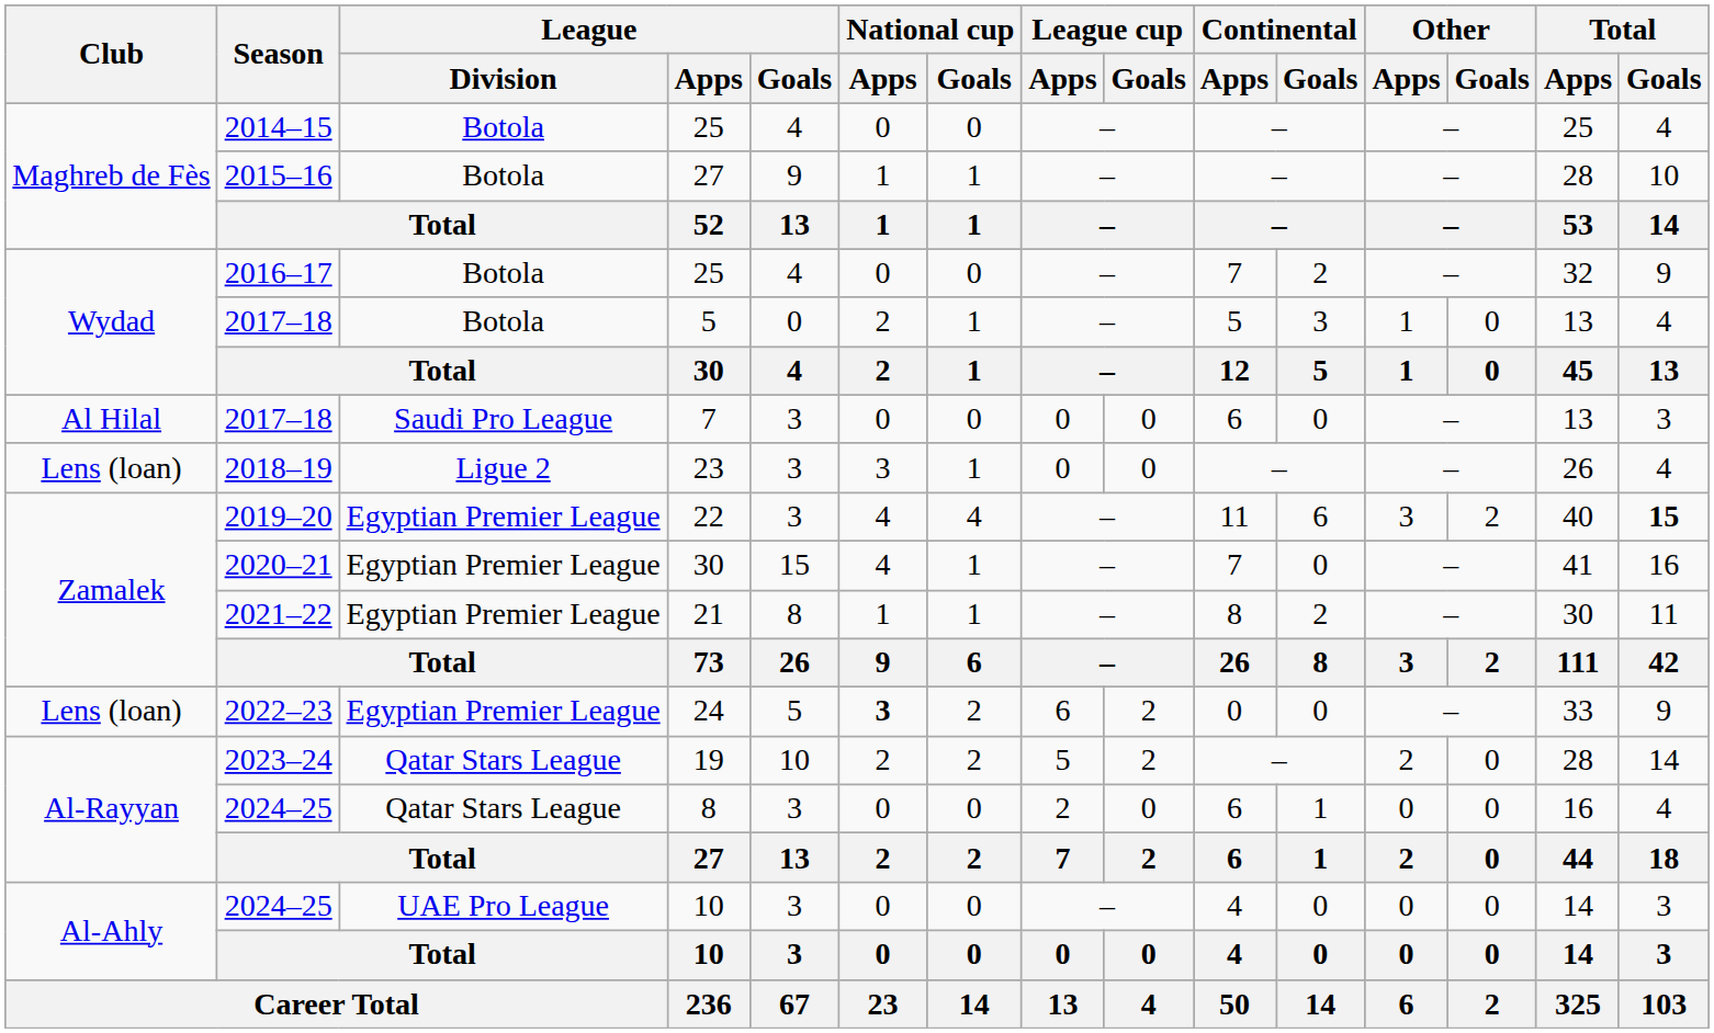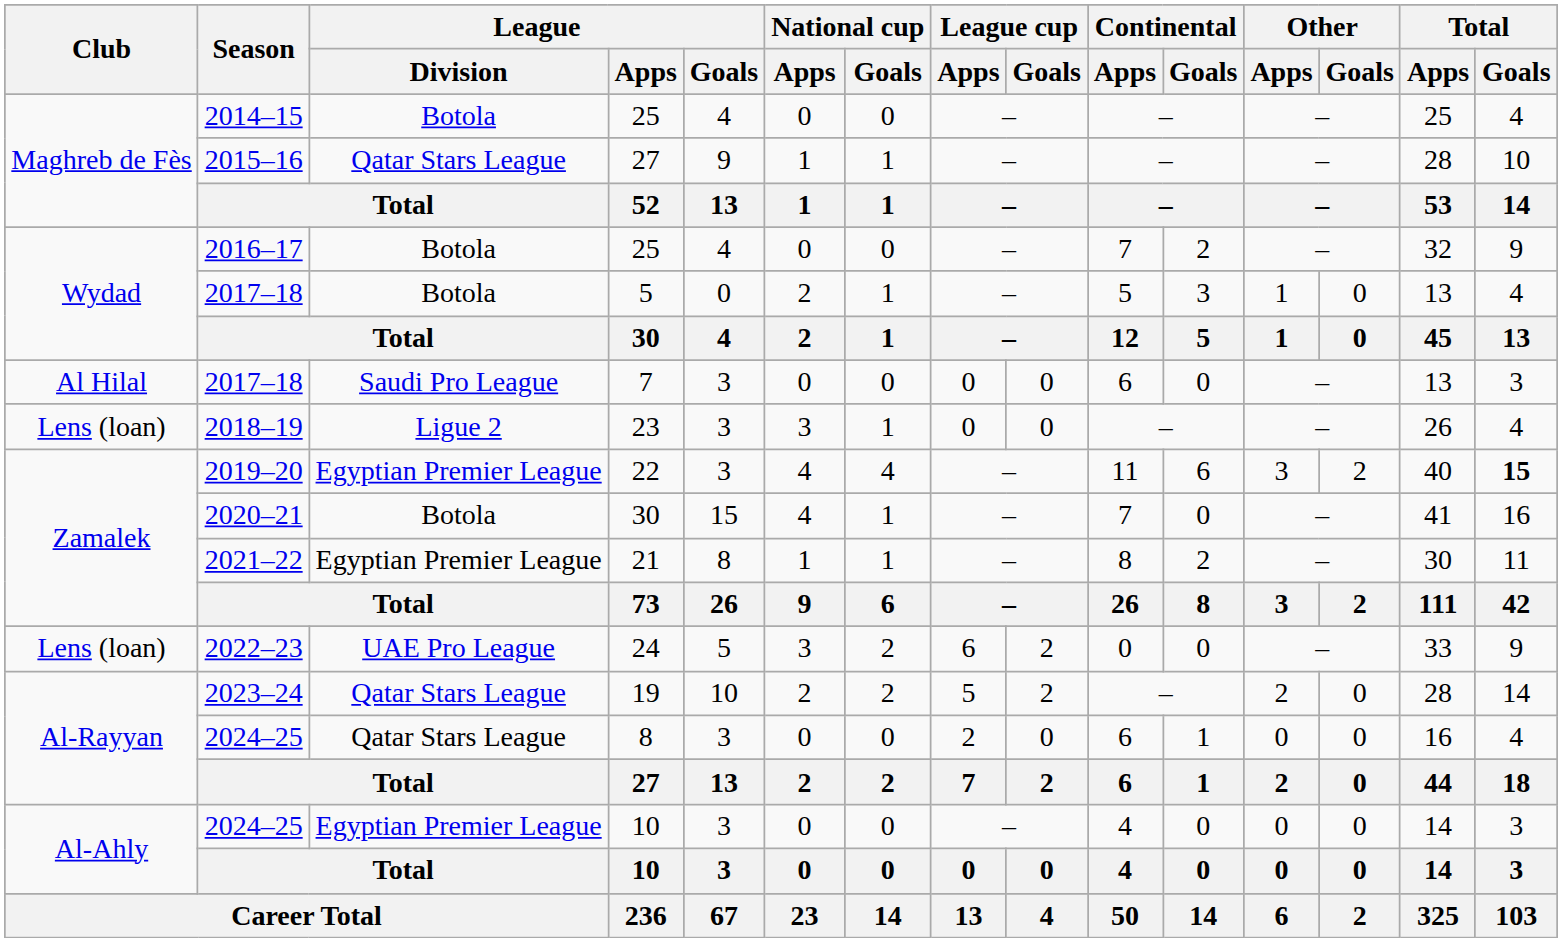 <table class="wikitable" style="text-align:center">
 <tr>
 <th rowspan="2">Club</th>
 <th rowspan="2">Season</th>
 <th colspan="3">League</th>
 <th colspan="2">National cup</th>
 <th colspan="2">League cup</th>
 <th colspan="2">Continental</th>
 <th colspan="2">Other</th>
 <th colspan="2">Total</th>
 </tr>
 <tr>
 <th>Division</th>
 <th>Apps</th>
 <th>Goals</th>
 <th>Apps</th>
 <th>Goals</th>
 <th>Apps</th>
 <th>Goals</th>
 <th>Apps</th>
 <th>Goals</th>
 <th>Apps</th>
 <th>Goals</th>
 <th>Apps</th>
 <th>Goals</th>
 </tr>
 <tr>
 <td rowspan="3"><a href='#'>Maghreb de Fès</a></td>
 <td><a href='#'>2014–15</a></td>
 <td><a href='#'>Botola</a></td>
 <td>25</td>
 <td>4</td>
 <td>0</td>
 <td>0</td>
 <td colspan="2">–</td>
 <td colspan="2">–</td>
 <td colspan="2">–</td>
 <td>25</td>
 <td>4</td>
 </tr>
 <tr>
 <td><a href='#'>2015–16</a></td>
-<td>Botola</td>
+<td><a href='#'>Qatar Stars League</a></td>
 <td>27</td>
 <td>9</td>
 <td>1</td>
 <td>1</td>
 <td colspan="2">–</td>
 <td colspan="2">–</td>
 <td colspan="2">–</td>
 <td>28</td>
 <td>10</td>
 </tr>
 <tr>
 <th colspan="2">Total</th>
 <th>52</th>
 <th>13</th>
 <th>1</th>
 <th>1</th>
 <th colspan="2">–</th>
 <th colspan="2">–</th>
 <th colspan="2">–</th>
 <th>53</th>
 <th>14</th>
 </tr>
 <tr>
 <td rowspan="3"><a href='#'>Wydad</a></td>
 <td><a href='#'>2016–17</a></td>
 <td>Botola</td>
 <td>25</td>
 <td>4</td>
 <td>0</td>
 <td>0</td>
 <td colspan="2">–</td>
 <td>7</td>
 <td>2</td>
 <td colspan="2">–</td>
 <td>32</td>
 <td>9</td>
 </tr>
 <tr>
 <td><a href='#'>2017–18</a></td>
 <td>Botola</td>
 <td>5</td>
 <td>0</td>
 <td>2</td>
 <td>1</td>
 <td colspan="2">–</td>
 <td>5</td>
 <td>3</td>
 <td>1</td>
 <td>0</td>
 <td>13</td>
 <td>4</td>
 </tr>
 <tr>
 <th colspan="2">Total</th>
 <th>30</th>
 <th>4</th>
 <th>2</th>
 <th>1</th>
 <th colspan="2">–</th>
 <th>12</th>
 <th>5</th>
 <th>1</th>
 <th>0</th>
 <th>45</th>
 <th>13</th>
 </tr>
 <tr>
 <td><a href='#'>Al Hilal</a></td>
 <td><a href='#'>2017–18</a></td>
 <td><a href='#'>Saudi Pro League</a></td>
 <td>7</td>
 <td>3</td>
 <td>0</td>
 <td>0</td>
 <td>0</td>
 <td>0</td>
 <td>6</td>
 <td>0</td>
 <td colspan="2">–</td>
 <td>13</td>
 <td>3</td>
 </tr>
 <tr>
 <td><a href='#'>Lens</a> (loan)</td>
 <td><a href='#'>2018–19</a></td>
 <td><a href='#'>Ligue 2</a></td>
 <td>23</td>
 <td>3</td>
 <td>3</td>
 <td>1</td>
 <td>0</td>
 <td>0</td>
 <td colspan="2">–</td>
 <td colspan="2">–</td>
 <td>26</td>
 <td>4</td>
 </tr>
 <tr>
 <td rowspan="4"><a href='#'>Zamalek</a></td>
 <td><a href='#'>2019–20</a></td>
 <td><a href='#'>Egyptian Premier League</a></td>
 <td>22</td>
 <td>3</td>
 <td>4</td>
 <td>4</td>
 <td colspan="2">–</td>
 <td>11</td>
 <td>6</td>
 <td>3</td>
 <td>2</td>
 <td>40</td>
 <td><strong>15</strong></td>
 </tr>
 <tr>
 <td><a href='#'>2020–21</a></td>
-<td>Egyptian Premier League</td>
+<td>Botola</td>
 <td>30</td>
 <td>15</td>
 <td>4</td>
 <td>1</td>
 <td colspan="2">–</td>
 <td>7</td>
 <td>0</td>
 <td colspan="2">–</td>
 <td>41</td>
 <td>16</td>
 </tr>
 <tr>
 <td><a href='#'>2021–22</a></td>
 <td>Egyptian Premier League</td>
 <td>21</td>
 <td>8</td>
 <td>1</td>
 <td>1</td>
 <td colspan="2">–</td>
 <td>8</td>
 <td>2</td>
 <td colspan="2">–</td>
 <td>30</td>
 <td>11</td>
 </tr>
 <tr>
 <th colspan="2">Total</th>
 <th>73</th>
 <th>26</th>
 <th>9</th>
 <th>6</th>
 <th colspan="2">–</th>
 <th>26</th>
 <th>8</th>
 <th>3</th>
 <th>2</th>
 <th>111</th>
 <th>42</th>
 </tr>
 <tr>
 <td><a href='#'>Lens</a> (loan)</td>
 <td><a href='#'>2022–23</a></td>
-<td><a href='#'>Egyptian Premier League</a></td>
+<td><a href='#'>UAE Pro League</a></td>
 <td>24</td>
 <td>5</td>
-<td><strong>3</strong></td>
+<td>3</td>
 <td>2</td>
 <td>6</td>
 <td>2</td>
 <td>0</td>
 <td>0</td>
 <td colspan="2">–</td>
 <td>33</td>
 <td>9</td>
 </tr>
 <tr>
 <td rowspan="3"><a href='#'>Al-Rayyan</a></td>
 <td><a href='#'>2023–24</a></td>
 <td><a href='#'>Qatar Stars League</a></td>
 <td>19</td>
 <td>10</td>
 <td>2</td>
 <td>2</td>
 <td>5</td>
 <td>2</td>
 <td colspan="2">–</td>
 <td>2</td>
 <td>0</td>
 <td>28</td>
 <td>14</td>
 </tr>
 <tr>
 <td><a href='#'>2024–25</a></td>
 <td>Qatar Stars League</td>
 <td>8</td>
 <td>3</td>
 <td>0</td>
 <td>0</td>
 <td>2</td>
 <td>0</td>
 <td>6</td>
 <td>1</td>
 <td>0</td>
 <td>0</td>
 <td>16</td>
 <td>4</td>
 </tr>
 <tr>
 <th colspan="2">Total</th>
 <th>27</th>
 <th>13</th>
 <th>2</th>
 <th>2</th>
 <th>7</th>
 <th>2</th>
 <th>6</th>
 <th>1</th>
 <th>2</th>
 <th>0</th>
 <th>44</th>
 <th>18</th>
 </tr>
 <tr>
 <td rowspan="2"><a href='#'>Al-Ahly</a></td>
 <td><a href='#'>2024–25</a></td>
-<td><a href='#'>UAE Pro League</a></td>
+<td><a href='#'>Egyptian Premier League</a></td>
 <td>10</td>
 <td>3</td>
 <td>0</td>
 <td>0</td>
 <td colspan="2">–</td>
 <td>4</td>
 <td>0</td>
 <td>0</td>
 <td>0</td>
 <td>14</td>
 <td>3</td>
 </tr>
 <tr>
 <th colspan="2">Total</th>
 <th>10</th>
 <th>3</th>
 <th>0</th>
 <th>0</th>
 <th>0</th>
 <th>0</th>
 <th>4</th>
 <th>0</th>
 <th>0</th>
 <th>0</th>
 <th>14</th>
 <th>3</th>
 </tr>
 <tr>
 <th colspan="3">Career Total</th>
 <th>236</th>
 <th>67</th>
 <th>23</th>
 <th>14</th>
 <th>13</th>
 <th>4</th>
 <th>50</th>
 <th>14</th>
 <th>6</th>
 <th>2</th>
 <th>325</th>
 <th>103</th>
 </tr>
 </table>
